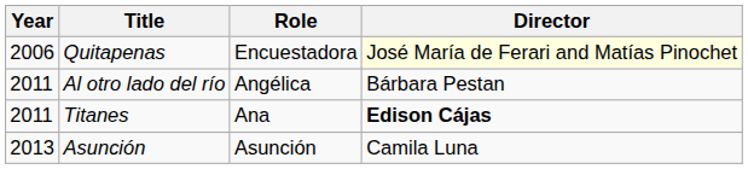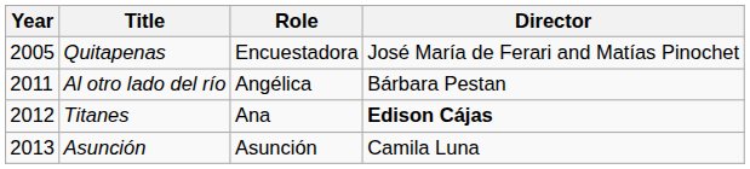 <table class="wikitable">
 <tr>
 <th>Year</th>
 <th>Title</th>
 <th>Role</th>
 <th>Director</th>
 </tr>
 <tr>
-<td>2006</td>
+<td>2005</td>
 <td><em>Quitapenas</em></td>
 <td>Encuestadora</td>
-<td style="background: lightyellow;">José María de Ferari and Matías Pinochet</td>
+<td>José María de Ferari and Matías Pinochet</td>
 </tr>
 <tr>
 <td>2011</td>
 <td><em>Al otro lado del río</em></td>
 <td>Angélica</td>
 <td>Bárbara Pestan</td>
 </tr>
 <tr>
-<td>2011</td>
+<td>2012</td>
 <td><em>Titanes</em></td>
 <td>Ana</td>
 <td><strong>Edison Cájas</strong></td>
 </tr>
 <tr>
 <td>2013</td>
 <td><em>Asunción</em></td>
 <td>Asunción</td>
 <td>Camila Luna</td>
 </tr>
 </table>
